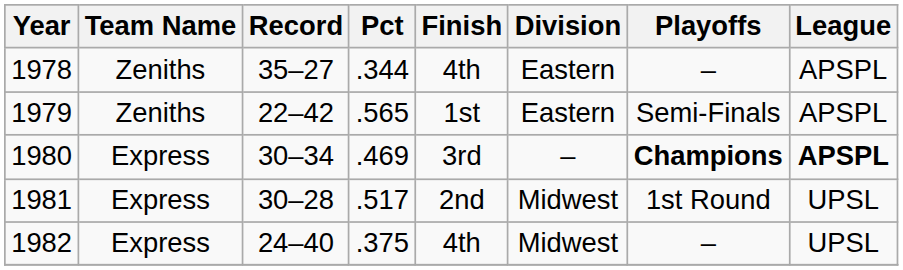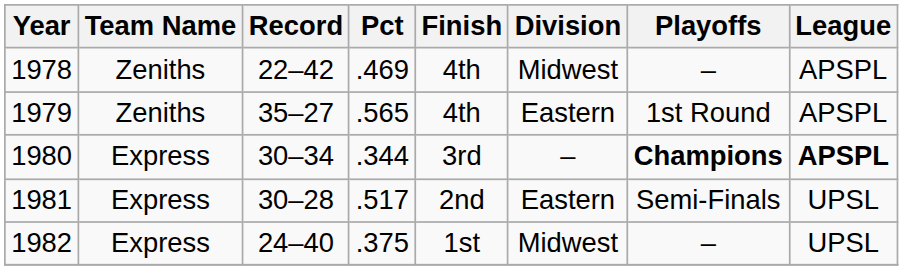 <table class="wikitable">
 <tr style="background: #F2F2F2;">
 <th>Year</th>
 <th>Team Name</th>
 <th>Record</th>
 <th>Pct</th>
 <th>Finish</th>
 <th>Division</th>
 <th>Playoffs</th>
 <th>League</th>
 </tr>
 <tr align=center>
 <td>1978</td>
 <td>Zeniths</td>
-<td>35–27</td>
-<td>.344</td>
+<td>22–42</td>
+<td>.469</td>
 <td>4th</td>
-<td>Eastern</td>
+<td>Midwest</td>
 <td>–</td>
 <td>APSPL</td>
 </tr>
 <tr align=center>
 <td>1979</td>
 <td>Zeniths</td>
-<td>22–42</td>
+<td>35–27</td>
 <td>.565</td>
-<td>1st</td>
+<td>4th</td>
 <td>Eastern</td>
-<td>Semi-Finals</td>
+<td>1st Round</td>
 <td>APSPL</td>
 </tr>
 <tr align=center>
 <td>1980</td>
 <td>Express</td>
 <td>30–34</td>
-<td>.469</td>
+<td>.344</td>
 <td>3rd</td>
 <td>–</td>
 <td><strong>Champions</strong></td>
 <td><strong>APSPL</strong></td>
 </tr>
 <tr align=center>
 <td>1981</td>
 <td>Express</td>
 <td>30–28</td>
 <td>.517</td>
 <td>2nd</td>
-<td>Midwest</td>
-<td>1st Round</td>
+<td>Eastern</td>
+<td>Semi-Finals</td>
 <td>UPSL</td>
 </tr>
 <tr align=center>
 <td>1982</td>
 <td>Express</td>
 <td>24–40</td>
 <td>.375</td>
-<td>4th</td>
+<td>1st</td>
 <td>Midwest</td>
 <td>–</td>
 <td>UPSL</td>
 </tr>
 <tr align=center>
 </tr>
 </table>
